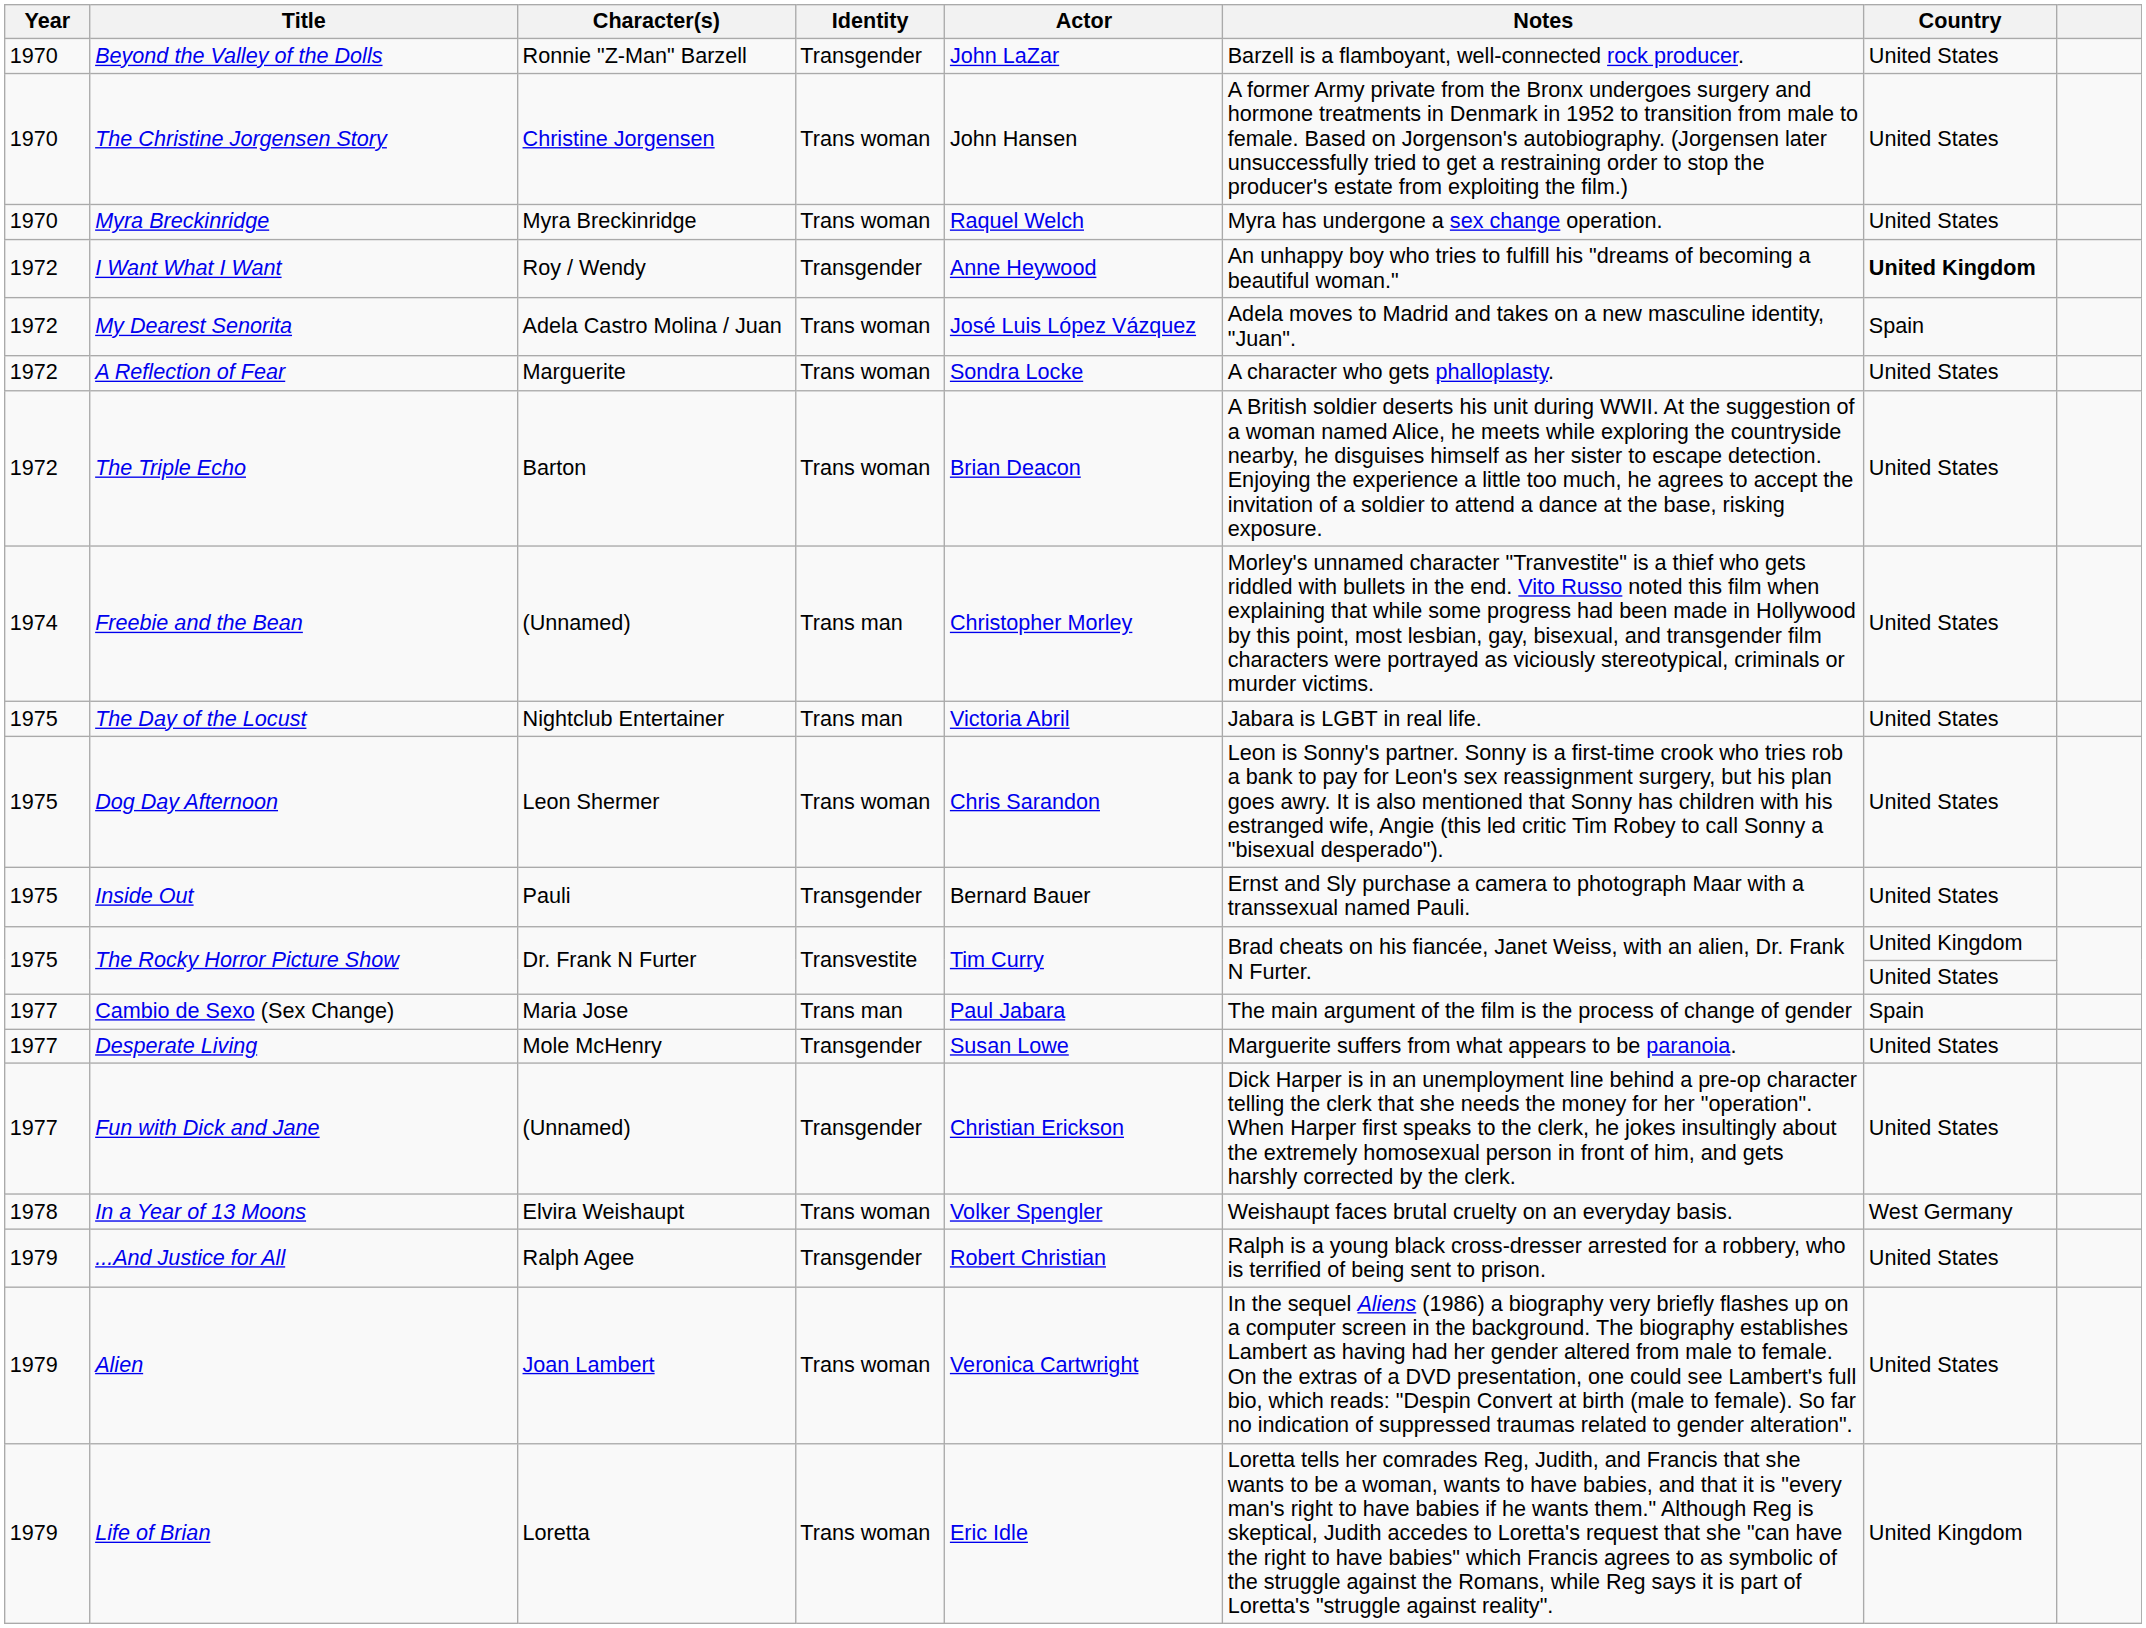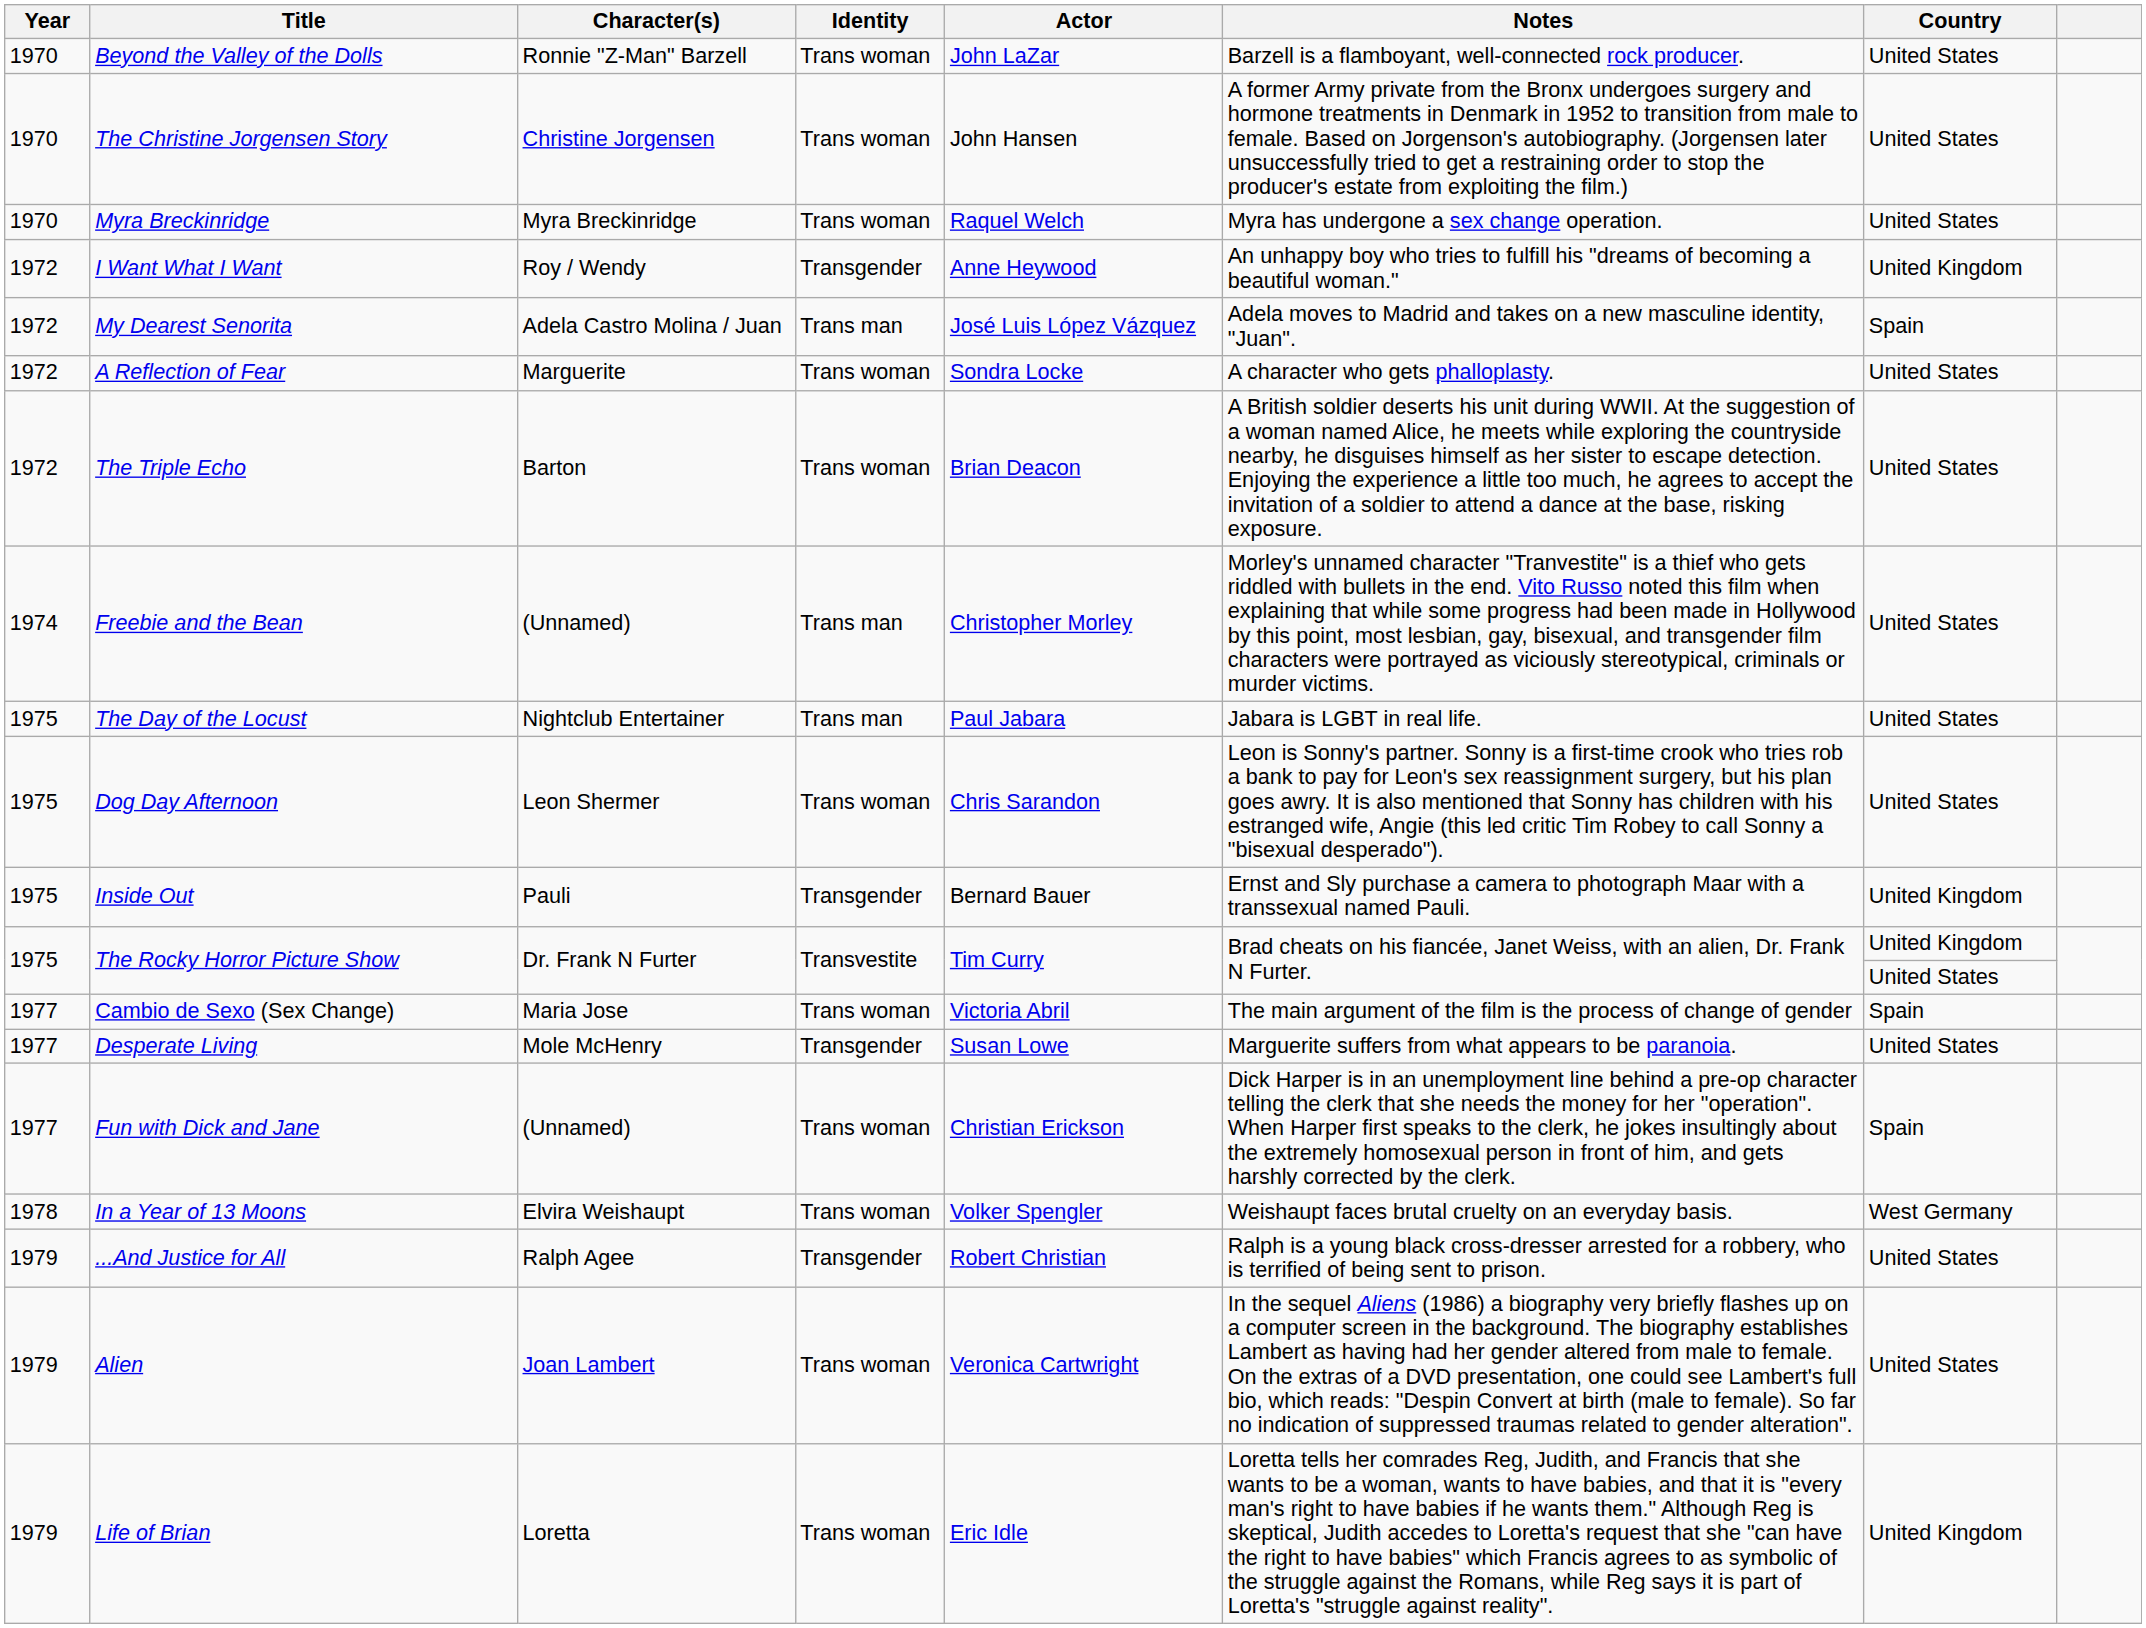 <table class="wikitable sortable" style="width: 100%">
 <tr>
 <th style="width:4%;">Year</th>
 <th style="width:20%;">Title</th>
 <th style="width:13%;">Character(s)</th>
 <th style="width:7%;">Identity</th>
 <th style="width:13%;">Actor</th>
 <th style="width:30%;">Notes</th>
 <th style="width:9%;">Country</th>
 <th style="width:4%;" class="unsortable"></th>
 </tr>
 <tr>
 <td>1970</td>
 <td><em><a href='#'>Beyond the Valley of the Dolls</a></em></td>
 <td>Ronnie "Z-Man" Barzell</td>
-<td>Transgender</td>
+<td>Trans woman</td>
 <td><a href='#'>John LaZar</a></td>
 <td>Barzell is a flamboyant, well-connected <a href='#'>rock producer</a>.</td>
 <td>United States</td>
 <td></td>
 </tr>
 <tr>
 <td>1970</td>
 <td><em><a href='#'>The Christine Jorgensen Story</a></em></td>
 <td><a href='#'>Christine Jorgensen</a></td>
 <td>Trans woman</td>
 <td>John Hansen</td>
 <td>A former Army private from the Bronx undergoes surgery and hormone treatments in Denmark in 1952 to transition from male to female. Based on Jorgenson's autobiography.  (Jorgensen later unsuccessfully tried to get a restraining order to stop the producer's estate from exploiting the film.)</td>
 <td>United States</td>
 <td></td>
 </tr>
 <tr>
 <td>1970</td>
 <td><em><a href='#'>Myra Breckinridge</a></em></td>
 <td>Myra Breckinridge</td>
 <td>Trans woman</td>
 <td><a href='#'>Raquel Welch</a></td>
 <td>Myra has undergone a <a href='#'>sex change</a> operation.</td>
 <td>United States</td>
 <td></td>
 </tr>
 <tr>
 <td>1972</td>
 <td><em><a href='#'>I Want What I Want</a></em></td>
 <td>Roy / Wendy</td>
 <td>Transgender</td>
 <td><a href='#'>Anne Heywood</a></td>
 <td>An unhappy boy who tries to fulfill his "dreams of becoming a beautiful woman."</td>
-<td><strong>United Kingdom</strong></td>
+<td>United Kingdom</td>
 <td></td>
 </tr>
 <tr>
 <td>1972</td>
 <td><em><a href='#'>My Dearest Senorita</a></em></td>
 <td>Adela Castro Molina / Juan</td>
-<td>Trans woman</td>
+<td>Trans man</td>
 <td><a href='#'>José Luis López Vázquez</a></td>
 <td>Adela moves to Madrid and takes on a new masculine identity, "Juan".</td>
 <td>Spain</td>
 <td></td>
 </tr>
 <tr>
 <td>1972</td>
 <td><em><a href='#'>A Reflection of Fear</a></em></td>
 <td>Marguerite</td>
 <td>Trans woman</td>
 <td><a href='#'>Sondra Locke</a></td>
 <td>A character who gets <a href='#'>phalloplasty</a>.</td>
 <td>United States</td>
 <td></td>
 </tr>
 <tr>
 <td>1972</td>
 <td><em><a href='#'>The Triple Echo</a></em></td>
 <td>Barton</td>
 <td>Trans woman</td>
 <td><a href='#'>Brian Deacon</a></td>
 <td>A British soldier deserts his unit during WWII. At the suggestion of a woman named Alice, he meets while exploring the countryside nearby, he disguises himself as her sister to escape detection. Enjoying the experience a little too much, he agrees to accept the invitation of a soldier to attend a dance at the base, risking exposure.</td>
 <td>United States</td>
 <td></td>
 </tr>
 <tr>
 <td>1974</td>
 <td><em><a href='#'>Freebie and the Bean</a></em></td>
 <td>(Unnamed)</td>
 <td>Trans man</td>
 <td><a href='#'>Christopher Morley</a></td>
 <td>Morley's unnamed character "Tranvestite" is a thief who gets riddled with bullets in the end.   <a href='#'>Vito Russo</a> noted this film when explaining that while some progress had been made in Hollywood by this point, most lesbian, gay, bisexual, and transgender film characters were portrayed as viciously stereotypical, criminals or murder victims.</td>
 <td>United States</td>
 <td></td>
 </tr>
 <tr>
 <td>1975</td>
 <td><em><a href='#'>The Day of the Locust</a></em></td>
 <td>Nightclub Entertainer</td>
 <td>Trans man</td>
-<td><a href='#'>Victoria Abril</a></td>
+<td><a href='#'>Paul Jabara</a></td>
 <td>Jabara is LGBT in real life.</td>
 <td>United States</td>
 <td></td>
 </tr>
 <tr>
 <td>1975</td>
 <td><em><a href='#'>Dog Day Afternoon</a></em></td>
 <td>Leon Shermer</td>
 <td>Trans woman</td>
 <td><a href='#'>Chris Sarandon</a></td>
 <td>Leon is Sonny's partner. Sonny is a first-time crook who tries rob a bank to pay for Leon's sex reassignment surgery, but his plan goes awry.  It is also mentioned that Sonny has children with his estranged wife, Angie (this led critic Tim Robey to call Sonny a "bisexual desperado").</td>
 <td>United States</td>
 <td></td>
 </tr>
 <tr>
 <td>1975</td>
 <td><em><a href='#'>Inside Out</a></em></td>
 <td>Pauli</td>
 <td>Transgender</td>
 <td>Bernard Bauer</td>
 <td>Ernst and Sly purchase a camera to photograph Maar with a transsexual named Pauli.</td>
-<td>United States</td>
+<td>United Kingdom</td>
 <td></td>
 </tr>
 <tr>
 <td rowspan="2">1975</td>
 <td rowspan="2"><em><a href='#'>The Rocky Horror Picture Show</a></em></td>
 <td rowspan="2">Dr. Frank N Furter</td>
 <td rowspan="2">Transvestite</td>
 <td rowspan="2"><a href='#'>Tim Curry</a></td>
 <td rowspan="2">Brad cheats on his fiancée, Janet Weiss, with an alien, Dr. Frank N Furter.</td>
 <td>United Kingdom</td>
 <td rowspan="2"></td>
 </tr>
 <tr>
 <td>United States</td>
 </tr>
 <tr>
 <td>1977</td>
 <td><a href='#'>Cambio de Sexo</a> (Sex Change)</td>
 <td>Maria Jose</td>
-<td>Trans man</td>
-<td><a href='#'>Paul Jabara</a></td>
+<td>Trans woman</td>
+<td><a href='#'>Victoria Abril</a></td>
 <td>The main argument of the film is the process of change of gender</td>
 <td>Spain</td>
 <td></td>
 </tr>
 <tr>
 <td>1977</td>
 <td><em><a href='#'>Desperate Living</a></em></td>
 <td>Mole McHenry</td>
 <td>Transgender</td>
 <td><a href='#'>Susan Lowe</a></td>
 <td>Marguerite suffers from what appears to be <a href='#'>paranoia</a>.</td>
 <td>United States</td>
 <td></td>
 </tr>
 <tr>
 <td>1977</td>
 <td><em><a href='#'>Fun with Dick and Jane</a></em></td>
 <td>(Unnamed)</td>
-<td>Transgender</td>
+<td>Trans woman</td>
 <td><a href='#'>Christian Erickson</a></td>
 <td>Dick Harper is in an unemployment line behind a pre-op character telling the clerk that she needs the money for her "operation".  When Harper first speaks to the clerk, he jokes insultingly about the extremely homosexual person in front of him, and gets harshly corrected by the clerk.</td>
-<td>United States</td>
+<td>Spain</td>
 <td></td>
 </tr>
 <tr>
 <td>1978</td>
 <td><em><a href='#'>In a Year of 13 Moons</a></em></td>
 <td>Elvira Weishaupt</td>
 <td>Trans woman</td>
 <td><a href='#'>Volker Spengler</a></td>
 <td>Weishaupt faces brutal cruelty on an everyday basis.</td>
 <td>West Germany</td>
 <td></td>
 </tr>
 <tr>
 <td>1979</td>
 <td><em><a href='#'>...And Justice for All</a></em></td>
 <td>Ralph Agee</td>
 <td>Transgender</td>
 <td><a href='#'>Robert Christian</a></td>
 <td>Ralph is a young black cross-dresser arrested for a robbery, who is terrified of being sent to prison.</td>
 <td>United States</td>
 <td></td>
 </tr>
 <tr>
 <td>1979</td>
 <td><em><a href='#'>Alien</a></em></td>
 <td><a href='#'>Joan Lambert</a></td>
 <td>Trans woman</td>
 <td><a href='#'>Veronica Cartwright</a></td>
 <td>In the sequel <em><a href='#'>Aliens</a></em> (1986) a biography very briefly flashes up on a computer screen in the background. The biography establishes Lambert as having had her gender altered from male to female. On the extras of a DVD presentation, one could see Lambert's full bio, which reads: "Despin Convert at birth (male to female). So far no indication of suppressed traumas related to gender alteration".</td>
 <td>United States</td>
 <td></td>
 </tr>
 <tr>
 <td>1979</td>
 <td><em><a href='#'>Life of Brian</a></em></td>
 <td>Loretta</td>
 <td>Trans woman</td>
 <td><a href='#'>Eric Idle</a></td>
 <td>Loretta tells her comrades Reg, Judith, and Francis that she wants to be a woman, wants to have babies, and that it is "every man's right to have babies if he wants them." Although Reg is skeptical, Judith accedes to Loretta's request that she "can have the right to have babies" which Francis agrees to as symbolic of the struggle against the Romans, while Reg says it is part of Loretta's "struggle against reality".</td>
 <td>United Kingdom</td>
 <td></td>
 </tr>
 </table>
